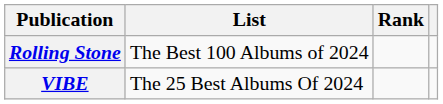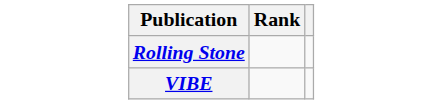 <table class="wikitable mw-collapsible sortable plainrowheaders" style="margin-left: auto; margin-right: auto; border: none;">
 <tr>
 <th scope="col">Publication</th>
-<th scope="col" class="unsortable">List</th>
 <th scope="col" data-sort-type="number">Rank</th>
 <th scope="col" class="unsortable"></th>
 </tr>
 <tr>
 <th scope="row"><em><a href='#'>Rolling Stone</a></em></th>
-<td>The Best 100 Albums of 2024</td>
 <td></td>
 <td></td>
 </tr>
 <tr>
 <th scope="row"><em><a href='#'>VIBE</a></em></th>
-<td>The 25 Best Albums Of 2024</td>
 <td></td>
 <td></td>
 </tr>
 </table>
